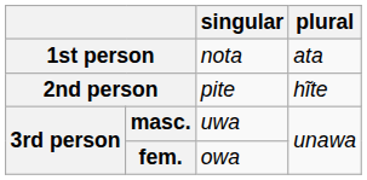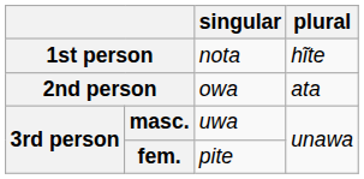 <table class="wikitable">
 <tr>
 <th colspan="2"></th>
 <th>singular</th>
 <th>plural</th>
 </tr>
 <tr>
 <th colspan="2">1st person</th>
 <td><em>nota</em></td>
-<td><em>ata</em></td>
+<td><em>hĩte</em></td>
 </tr>
 <tr>
 <th colspan="2">2nd person</th>
-<td><em>pite</em></td>
-<td><em>hĩte</em></td>
+<td><em>owa</em></td>
+<td><em>ata</em></td>
 </tr>
 <tr>
 <th rowspan="2">3rd person</th>
 <th>masc.</th>
 <td><em>uwa</em></td>
 <td rowspan="2"><em>unawa</em></td>
 </tr>
 <tr>
 <th>fem.</th>
-<td><em>owa</em></td>
+<td><em>pite</em></td>
 </tr>
 </table>
